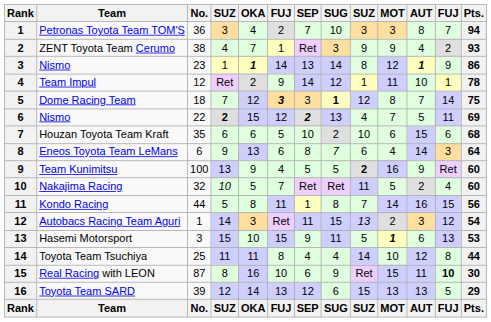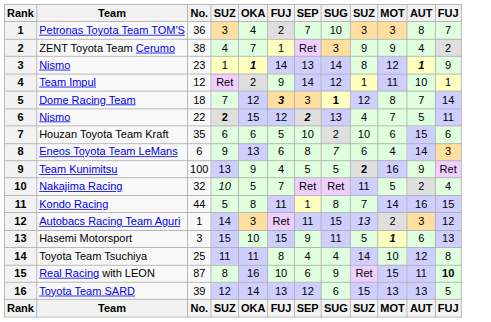 <table class="wikitable" style="font-size:85%; text-align:center">
 <tr>
 <th>Rank</th>
 <th>Team</th>
 <th>No.</th>
 <th>SUZ<br></th>
 <th>OKA<br></th>
 <th>FUJ<br></th>
 <th>SEP<br></th>
 <th>SUG<br></th>
 <th>SUZ<br></th>
 <th>MOT<br></th>
 <th>AUT<br></th>
 <th>FUJ<br></th>
-<th>Pts.</th>
 </tr>
 <tr>
 <th>1</th>
 <td align="left"><a href='#'>Petronas Toyota Team TOM'S</a></td>
 <td>36</td>
 <td style="background:#ffdf9f;">3</td>
 <td style="background:#DFFFDF;">4</td>
 <td style="background:#DFDFDF;">2</td>
 <td style="background:#DFFFDF;">7</td>
 <td style="background:#DFFFDF;">10</td>
 <td style="background:#ffdf9f;">3</td>
 <td style="background:#ffdf9f;">3</td>
 <td style="background:#DFFFDF;">8</td>
 <td style="background:#DFFFDF;">7</td>
-<th>94</th>
 </tr>
 <tr>
 <th>2</th>
 <td align="left">ZENT Toyota Team <a href='#'>Cerumo</a></td>
 <td>38</td>
 <td style="background:#DFFFDF;">4</td>
 <td style="background:#DFFFDF;">7</td>
 <td style="background:#ffffbf;">1</td>
 <td style="background:#efcfff;">Ret</td>
 <td style="background:#ffdf9f;">3</td>
 <td style="background:#DFFFDF;">9</td>
 <td style="background:#DFFFDF;">9</td>
 <td style="background:#DFFFDF;">4</td>
 <td style="background:#DFDFDF;">2</td>
-<th>93</th>
 </tr>
 <tr>
 <th>3</th>
 <td align="left"><a href='#'>Nismo</a></td>
 <td>23</td>
 <td style="background:#ffffbf;">1</td>
 <td style="background:#ffffbf;"><strong><em>1</em></strong></td>
 <td style="background:#cfcfff;">14</td>
 <td style="background:#cfcfff;">13</td>
 <td style="background:#cfcfff;">14</td>
 <td style="background:#DFFFDF;">8</td>
 <td style="background:#cfcfff;">12</td>
 <td style="background:#ffffbf;"><strong><em>1</em></strong></td>
 <td style="background:#DFFFDF;">9</td>
-<th>86</th>
 </tr>
 <tr>
 <th>4</th>
 <td align="left"><a href='#'>Team Impul</a></td>
 <td>12</td>
 <td style="background:#efcfff;">Ret</td>
 <td style="background:#DFDFDF;">2</td>
 <td style="background:#DFFFDF;">9</td>
 <td style="background:#cfcfff;">14</td>
 <td style="background:#cfcfff;">12</td>
 <td style="background:#ffffbf;">1</td>
 <td style="background:#cfcfff;">11</td>
 <td style="background:#DFFFDF;">10</td>
 <td style="background:#ffffbf;">1</td>
-<th>78</th>
 </tr>
 <tr>
 <th>5</th>
 <td align="left"><a href='#'>Dome Racing Team</a></td>
 <td>18</td>
 <td style="background:#DFFFDF;">7</td>
 <td style="background:#cfcfff;">12</td>
 <td style="background:#ffdf9f;"><strong><em>3</em></strong></td>
 <td style="background:#ffdf9f;">3</td>
 <td style="background:#ffffbf;"><strong>1</strong></td>
 <td style="background:#cfcfff;">12</td>
 <td style="background:#DFFFDF;">8</td>
 <td style="background:#DFFFDF;">7</td>
 <td style="background:#cfcfff;">14</td>
-<th>75</th>
 </tr>
 <tr>
 <th>6</th>
 <td align="left"><a href='#'>Nismo</a></td>
 <td>22</td>
 <td style="background:#DFDFDF;"><strong>2</strong></td>
 <td style="background:#cfcfff;">15</td>
 <td style="background:#cfcfff;">12</td>
 <td style="background:#DFDFDF;"><strong><em>2</em></strong></td>
 <td style="background:#cfcfff;">13</td>
 <td style="background:#DFFFDF;">4</td>
 <td style="background:#DFFFDF;">7</td>
 <td style="background:#DFFFDF;">5</td>
 <td style="background:#cfcfff;">11</td>
-<th>69</th>
 </tr>
 <tr>
 <th>7</th>
 <td align="left">Houzan Toyota Team Kraft</td>
 <td>35</td>
 <td style="background:#DFFFDF;">6</td>
 <td style="background:#DFFFDF;">6</td>
 <td style="background:#DFFFDF;">5</td>
 <td style="background:#DFFFDF;">10</td>
 <td style="background:#DFDFDF;">2</td>
 <td style="background:#DFFFDF;">10</td>
 <td style="background:#DFFFDF;">6</td>
 <td style="background:#cfcfff;">15</td>
 <td style="background:#DFFFDF;">6</td>
-<th>68</th>
 </tr>
 <tr>
 <th>8</th>
 <td align="left"><a href='#'>Eneos Toyota Team LeMans</a></td>
 <td>6</td>
 <td style="background:#DFFFDF;">9</td>
 <td style="background:#cfcfff;">13</td>
 <td style="background:#DFFFDF;">6</td>
 <td style="background:#DFFFDF;">8</td>
 <td style="background:#DFFFDF;"><em>7</em></td>
 <td style="background:#DFFFDF;">6</td>
 <td style="background:#DFFFDF;">4</td>
 <td style="background:#cfcfff;">14</td>
 <td style="background:#ffdf9f;">3</td>
-<th>64</th>
 </tr>
 <tr>
 <th>9</th>
 <td align="left"><a href='#'>Team Kunimitsu</a></td>
 <td>100</td>
 <td style="background:#cfcfff;">13</td>
 <td style="background:#DFFFDF;">9</td>
 <td style="background:#DFFFDF;">4</td>
 <td style="background:#DFFFDF;">5</td>
 <td style="background:#DFFFDF;">5</td>
 <td style="background:#DFDFDF;"><strong>2</strong></td>
 <td style="background:#cfcfff;">16</td>
 <td style="background:#DFFFDF;">9</td>
 <td style="background:#efcfff;">Ret</td>
-<th>60</th>
 </tr>
 <tr>
 <th>10</th>
 <td align="left"><a href='#'>Nakajima Racing</a></td>
 <td>32</td>
 <td style="background:#DFFFDF;"><em>10</em></td>
 <td style="background:#DFFFDF;">5</td>
 <td style="background:#DFFFDF;">7</td>
 <td style="background:#efcfff;">Ret</td>
 <td style="background:#efcfff;">Ret</td>
 <td style="background:#cfcfff;">11</td>
 <td style="background:#DFFFDF;">5</td>
 <td style="background:#DFDFDF;">2</td>
 <td style="background:#DFFFDF;">4</td>
-<th>60</th>
 </tr>
 <tr>
 <th>11</th>
 <td align="left"><a href='#'>Kondo Racing</a></td>
 <td>44</td>
 <td style="background:#DFFFDF;">5</td>
 <td style="background:#DFFFDF;">8</td>
 <td style="background:#cfcfff;">11</td>
 <td style="background:#ffffbf;">1</td>
 <td style="background:#DFFFDF;">8</td>
 <td style="background:#DFFFDF;">7</td>
 <td style="background:#cfcfff;">14</td>
 <td style="background:#cfcfff;">16</td>
 <td style="background:#cfcfff;">15</td>
-<th>56</th>
 </tr>
 <tr>
 <th>12</th>
 <td align="left"><a href='#'>Autobacs Racing Team Aguri</a></td>
 <td>1</td>
 <td style="background:#cfcfff;">14</td>
 <td style="background:#ffdf9f;">3</td>
 <td style="background:#efcfff;">Ret</td>
 <td style="background:#cfcfff;">11</td>
 <td style="background:#cfcfff;">15</td>
 <td style="background:#cfcfff;"><em>13</em></td>
 <td style="background:#DFDFDF;">2</td>
 <td style="background:#ffdf9f;">3</td>
 <td style="background:#cfcfff;">12</td>
-<th>54</th>
 </tr>
 <tr>
 <th>13</th>
 <td align="left">Hasemi Motorsport</td>
 <td>3</td>
 <td style="background:#cfcfff;">15</td>
 <td style="background:#DFFFDF;">10</td>
 <td style="background:#cfcfff;">15</td>
 <td style="background:#DFFFDF;">9</td>
 <td style="background:#cfcfff;">11</td>
 <td style="background:#DFFFDF;">5</td>
 <td style="background:#ffffbf;"><strong><em>1</em></strong></td>
 <td style="background:#DFFFDF;">6</td>
 <td style="background:#cfcfff;">13</td>
-<th>53</th>
 </tr>
 <tr>
 <th>14</th>
 <td align="left">Toyota Team Tsuchiya</td>
 <td>25</td>
 <td style="background:#cfcfff;">11</td>
 <td style="background:#cfcfff;">11</td>
 <td style="background:#DFFFDF;">8</td>
 <td style="background:#DFFFDF;">4</td>
 <td style="background:#DFFFDF;">4</td>
 <td style="background:#cfcfff;">14</td>
 <td style="background:#DFFFDF;">10</td>
 <td style="background:#cfcfff;">12</td>
 <td style="background:#DFFFDF;">8</td>
-<th>44</th>
 </tr>
 <tr>
 <th>15</th>
 <td align="left"><a href='#'>Real Racing</a> with LEON</td>
 <td>87</td>
 <td style="background:#DFFFDF;">8</td>
 <td style="background:#cfcfff;">16</td>
 <td style="background:#DFFFDF;">10</td>
 <td style="background:#DFFFDF;">6</td>
 <td style="background:#DFFFDF;">9</td>
 <td style="background:#efcfff;">Ret</td>
 <td style="background:#cfcfff;">15</td>
 <td style="background:#cfcfff;">11</td>
 <td style="background:#DFFFDF;"><strong>10</strong></td>
-<th>30</th>
 </tr>
 <tr>
 <th>16</th>
 <td align="left"><a href='#'>Toyota Team SARD</a></td>
 <td>39</td>
 <td style="background:#cfcfff;">12</td>
 <td style="background:#cfcfff;">14</td>
 <td style="background:#cfcfff;">13</td>
 <td style="background:#cfcfff;">12</td>
 <td style="background:#DFFFDF;">6</td>
 <td style="background:#cfcfff;">15</td>
 <td style="background:#cfcfff;">13</td>
 <td style="background:#cfcfff;">13</td>
 <td style="background:#DFFFDF;">5</td>
-<th>29</th>
 </tr>
 <tr>
 <th>Rank</th>
 <th>Team</th>
 <th>No.</th>
 <th>SUZ<br></th>
 <th>OKA<br></th>
 <th>FUJ<br></th>
 <th>SEP<br></th>
 <th>SUG<br></th>
 <th>SUZ<br></th>
 <th>MOT<br></th>
 <th>AUT<br></th>
 <th>FUJ<br></th>
-<th>Pts.</th>
 </tr>
 </table>
